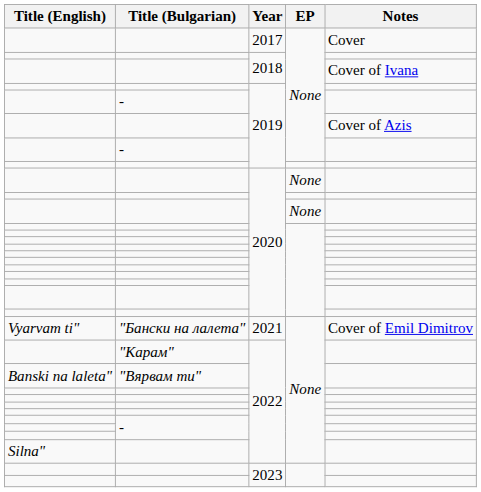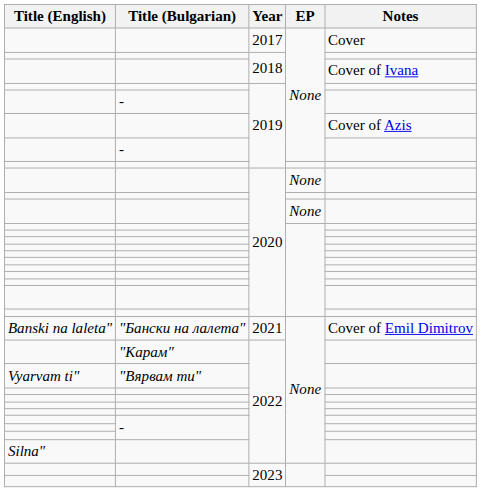 <table class="wikitable">
 <tr>
 <th>Title (English)</th>
 <th>Title (Bulgarian)</th>
 <th>Year</th>
 <th>EP</th>
 <th>Notes</th>
 </tr>
 <tr>
 <td><em></em></td>
 <td><em></em></td>
 <td>2017</td>
 <td rowspan="7"><em>None</em></td>
 <td>Cover</td>
 </tr>
 <tr>
 <td><em></em></td>
 <td><em></em></td>
 <td rowspan="2">2018</td>
 <td></td>
 </tr>
 <tr>
 <td><em></em></td>
 <td><em></em></td>
 <td>Cover of <a href='#'>Ivana</a></td>
 </tr>
 <tr>
 <td><em></em></td>
 <td><em></em></td>
 <td rowspan="5">2019</td>
 <td></td>
 </tr>
 <tr>
 <td><em></em></td>
 <td><em>-</em></td>
 <td></td>
 </tr>
 <tr>
 <td><em></em></td>
 <td><em></em></td>
 <td>Cover of <a href='#'>Azis</a></td>
 </tr>
 <tr>
 <td></td>
 <td><em>-</em></td>
 <td></td>
 </tr>
 <tr>
 <td><em></em></td>
 <td><em></em></td>
 <td><strong><em></em></strong></td>
 <td></td>
 </tr>
 <tr>
 <td><em></em><br><em></em></td>
 <td><em></em></td>
 <td rowspan="14">2020</td>
 <td><em>None</em></td>
 <td></td>
 </tr>
 <tr>
 <td><em></em></td>
 <td><em></em></td>
 <td><strong><em></em></strong></td>
 <td></td>
 </tr>
 <tr>
 <td><em></em><br><em></em></td>
 <td><em></em></td>
 <td><em>None</em></td>
 <td></td>
 </tr>
 <tr>
 <td><em></em></td>
 <td><em></em></td>
 <td rowspan="11"><strong><em></em></strong></td>
 <td></td>
 </tr>
 <tr>
 <td><em></em></td>
 <td><em></em></td>
 <td></td>
 </tr>
 <tr>
 <td><em></em></td>
 <td><em></em></td>
 <td></td>
 </tr>
 <tr>
 <td><em></em></td>
 <td><em></em></td>
 <td></td>
 </tr>
 <tr>
 <td><em></em></td>
 <td><em></em></td>
 <td></td>
 </tr>
 <tr>
 <td><em></em></td>
 <td><em></em></td>
 <td></td>
 </tr>
 <tr>
 <td><em></em></td>
 <td><em></em></td>
 <td></td>
 </tr>
 <tr>
 <td><em></em></td>
 <td><em></em></td>
 <td></td>
 </tr>
 <tr>
 <td><em></em></td>
 <td><em></em></td>
 <td></td>
 </tr>
 <tr>
 <td><em></em><br><em></em></td>
 <td><em></em></td>
 <td></td>
 </tr>
 <tr>
 <td><em></em></td>
 <td><em></em></td>
 <td></td>
 </tr>
 <tr>
-<td><em>Vyarvam ti"</em><br><em></em></td>
+<td><em>Banski na laleta"</em></td>
 <td><em>"Бански на лалета"</em></td>
 <td>2021</td>
 <td rowspan="11"><em>None</em></td>
 <td>Cover of <a href='#'>Emil Dimitrov</a></td>
 </tr>
 <tr>
 <td><em></em><br><em></em></td>
 <td><em>"Карам"</em></td>
 <td rowspan="10">2022</td>
 <td></td>
 </tr>
 <tr>
-<td><em>Banski na laleta"</em></td>
+<td><em>Vyarvam ti"</em><br><em></em></td>
 <td><em>"Вярвам ти"</em></td>
 <td></td>
 </tr>
 <tr>
 <td><em></em></td>
 <td><em></em></td>
 <td></td>
 </tr>
 <tr>
 <td><em></em></td>
 <td><em></em></td>
 <td></td>
 </tr>
 <tr>
 <td><em></em></td>
 <td><em></em></td>
 <td></td>
 </tr>
 <tr>
 <td><em></em></td>
 <td><em></em></td>
 <td></td>
 </tr>
 <tr>
 <td><em></em></td>
 <td rowspan="3"><em>-</em></td>
 <td></td>
 </tr>
 <tr>
 <td><em></em></td>
 <td></td>
 </tr>
 <tr>
 <td><em></em></td>
 <td></td>
 </tr>
 <tr>
 <td><em>Silna"</em><br><em></em></td>
 <td></td>
 <td></td>
 </tr>
 <tr>
 <td><em></em></td>
 <td><em></em></td>
 <td rowspan="2">2023</td>
 <td rowspan="2"><strong><em></em></strong></td>
 <td></td>
 </tr>
 <tr>
 <td><em></em></td>
 <td><em></em></td>
 <td></td>
 </tr>
 </table>
